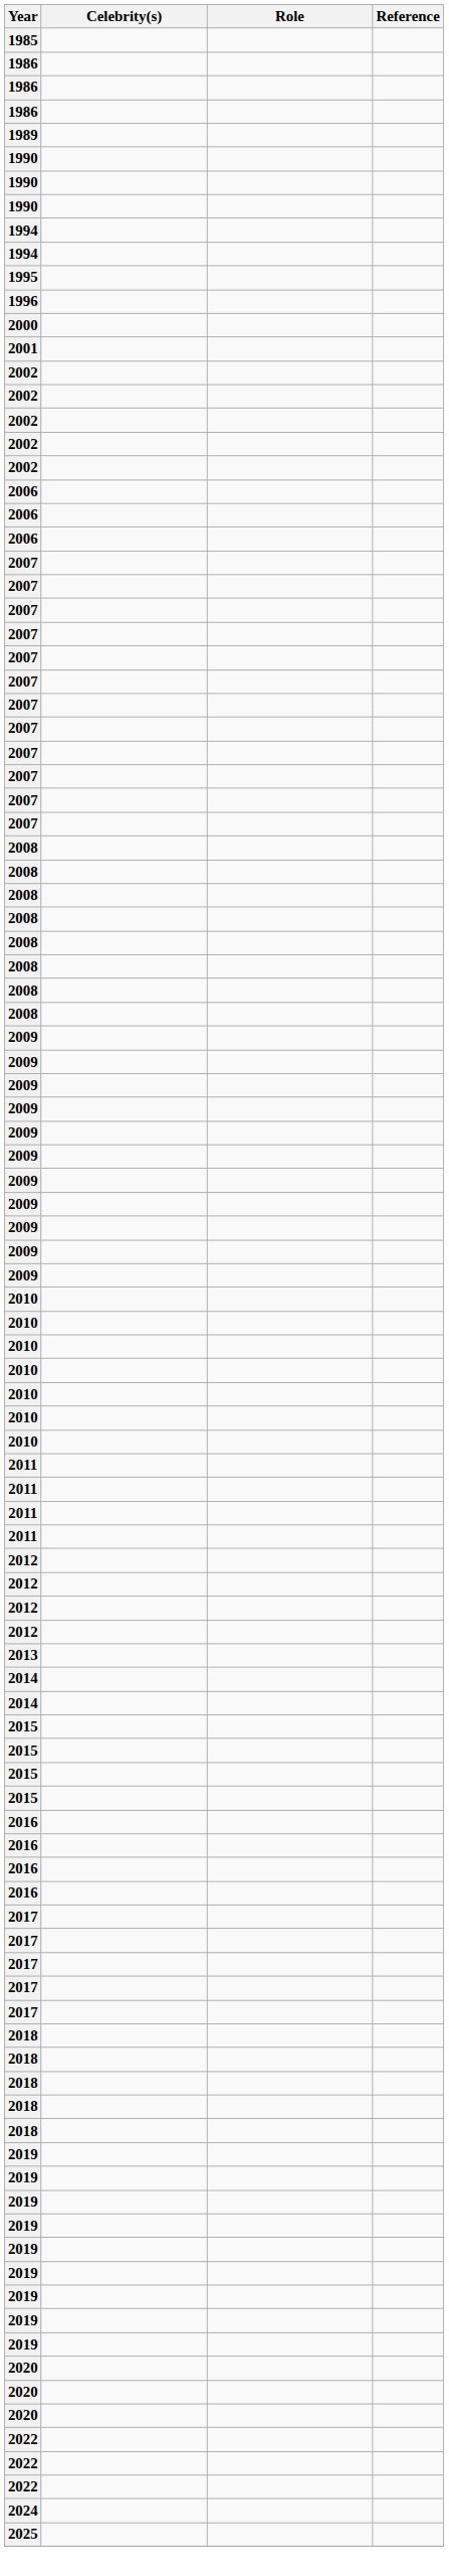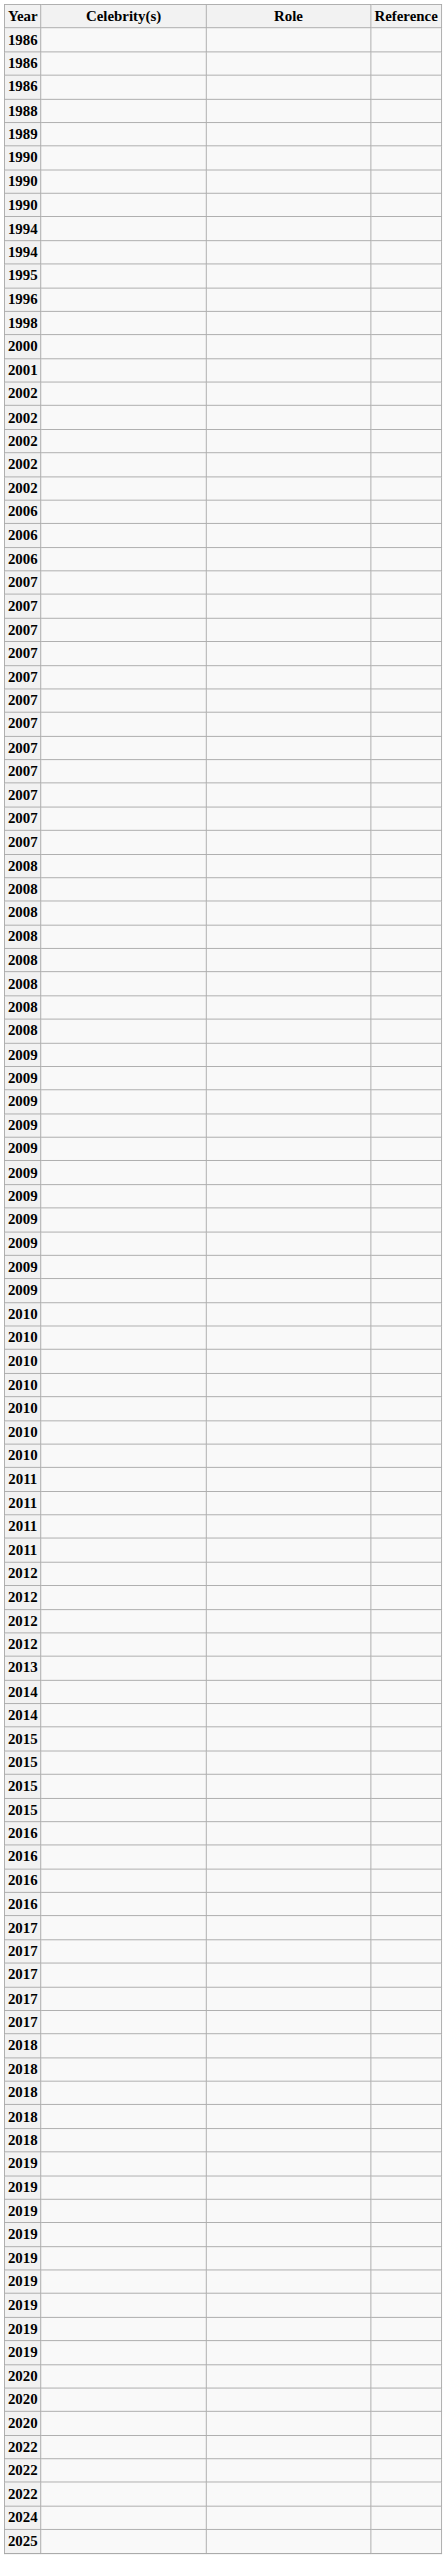 <table class="wikitable plainrowheaders sortable">
 <tr>
 <th scope="col">Year</th>
 <th scope="col" width="170">Celebrity(s)</th>
 <th scope="col" width="170">Role</th>
 <th scope="col">Reference</th>
 </tr>
 <tr>
-<th scope="row">1985</th>
+<th scope="row">1986</th>
 <td></td>
 <td></td>
 <td align="center"></td>
 </tr>
 <tr>
 <th scope="row">1986</th>
 <td></td>
 <td></td>
 <td align="center"></td>
 </tr>
 <tr>
 <th scope="row">1986</th>
 <td></td>
 <td></td>
 <td align="center"></td>
 </tr>
 <tr>
-<th scope="row">1986</th>
+<th scope="row">1988</th>
 <td></td>
 <td></td>
 <td align="center"></td>
 </tr>
 <tr>
 <th scope="row">1989</th>
 <td></td>
 <td></td>
 <td align="center"></td>
 </tr>
 <tr>
 <th scope="row">1990</th>
 <td></td>
 <td></td>
 <td align="center"></td>
 </tr>
 <tr>
 <th scope="row">1990</th>
 <td></td>
 <td></td>
 <td align="center"></td>
 </tr>
 <tr>
 <th scope="row">1990</th>
 <td></td>
 <td></td>
 <td align="center"></td>
 </tr>
 <tr>
 <th scope="row">1994</th>
 <td></td>
 <td></td>
 <td align="center"></td>
 </tr>
 <tr>
 <th scope="row">1994</th>
 <td></td>
 <td></td>
 <td align="center"></td>
 </tr>
 <tr>
 <th scope="row">1995</th>
 <td></td>
 <td></td>
 <td align="center"></td>
 </tr>
 <tr>
 <th scope="row">1996</th>
+<td></td>
+<td></td>
+<td align="center"></td>
+</tr>
+<tr>
+<th scope="row">1998</th>
 <td></td>
 <td></td>
 <td align="center"></td>
 </tr>
 <tr>
 <th scope="row">2000</th>
 <td></td>
 <td></td>
 <td align="center"></td>
 </tr>
 <tr>
 <th scope="row">2001</th>
 <td></td>
 <td></td>
 <td align="center"></td>
 </tr>
 <tr>
 <th scope="row">2002</th>
 <td></td>
 <td></td>
 <td align="center"></td>
 </tr>
 <tr>
 <th scope="row">2002</th>
 <td></td>
 <td></td>
 <td align="center"></td>
 </tr>
 <tr>
 <th scope="row">2002</th>
 <td></td>
 <td></td>
 <td align="center"></td>
 </tr>
 <tr>
 <th scope="row">2002</th>
 <td></td>
 <td></td>
 <td align="center"></td>
 </tr>
 <tr>
 <th scope="row">2002</th>
 <td></td>
 <td></td>
 <td align="center"></td>
 </tr>
 <tr>
 <th scope="row">2006</th>
 <td></td>
 <td></td>
 <td align="center"></td>
 </tr>
 <tr>
 <th scope="row">2006</th>
 <td></td>
 <td></td>
 <td align="center"></td>
 </tr>
 <tr>
 <th scope="row">2006</th>
 <td></td>
 <td></td>
 <td align="center"></td>
 </tr>
 <tr>
 <th scope="row">2007</th>
 <td></td>
 <td></td>
 <td align="center"></td>
 </tr>
 <tr>
 <th scope="row">2007</th>
 <td></td>
 <td></td>
 <td align="center"></td>
 </tr>
 <tr>
 <th scope="row">2007</th>
 <td></td>
 <td></td>
 <td align="center"></td>
 </tr>
 <tr>
 <th scope="row">2007</th>
 <td></td>
 <td></td>
 <td align="center"></td>
 </tr>
 <tr>
 <th scope="row">2007</th>
 <td></td>
 <td></td>
 <td align="center"></td>
 </tr>
 <tr>
 <th scope="row">2007</th>
 <td></td>
 <td></td>
 <td align="center"></td>
 </tr>
 <tr>
 <th scope="row">2007</th>
 <td></td>
 <td></td>
 <td align="center"></td>
 </tr>
 <tr>
 <th scope="row">2007</th>
 <td></td>
 <td></td>
 <td align="center"></td>
 </tr>
 <tr>
 <th scope="row">2007</th>
 <td></td>
 <td></td>
 <td align="center"></td>
 </tr>
 <tr>
 <th scope="row">2007</th>
 <td></td>
 <td></td>
 <td align="center"></td>
 </tr>
 <tr>
 <th scope="row">2007</th>
 <td></td>
 <td></td>
 <td align="center"></td>
 </tr>
 <tr>
 <th scope="row">2007</th>
 <td></td>
 <td></td>
 <td align="center"></td>
 </tr>
 <tr>
 <th scope="row">2008</th>
 <td></td>
 <td></td>
 <td align="center"></td>
 </tr>
 <tr>
 <th scope="row">2008</th>
 <td></td>
 <td></td>
 <td align="center"></td>
 </tr>
 <tr>
 <th scope="row">2008</th>
 <td></td>
 <td></td>
 <td align="center"></td>
 </tr>
 <tr>
 <th scope="row">2008</th>
 <td></td>
 <td></td>
 <td align="center"></td>
 </tr>
 <tr>
 <th scope="row">2008</th>
 <td></td>
 <td></td>
 <td align="center"></td>
 </tr>
 <tr>
 <th scope="row">2008</th>
 <td></td>
 <td></td>
 <td align="center"></td>
 </tr>
 <tr>
 <th scope="row">2008</th>
 <td></td>
 <td></td>
 <td align="center"></td>
 </tr>
 <tr>
 <th scope="row">2008</th>
 <td></td>
 <td></td>
 <td align="center"></td>
 </tr>
 <tr>
 <th scope="row">2009</th>
 <td></td>
 <td></td>
 <td align="center"></td>
 </tr>
 <tr>
 <th scope="row">2009</th>
 <td></td>
 <td></td>
 <td align="center"></td>
 </tr>
 <tr>
 <th scope="row">2009</th>
 <td></td>
 <td></td>
 <td align="center"></td>
 </tr>
 <tr>
 <th scope="row">2009</th>
 <td></td>
 <td></td>
 <td align="center"></td>
 </tr>
 <tr>
 <th scope="row">2009</th>
 <td></td>
 <td></td>
 <td align="center"></td>
 </tr>
 <tr>
 <th scope="row">2009</th>
 <td></td>
 <td></td>
 <td align="center"></td>
 </tr>
 <tr>
 <th scope="row">2009</th>
 <td></td>
 <td></td>
 <td align="center"></td>
 </tr>
 <tr>
 <th scope="row">2009</th>
 <td></td>
 <td></td>
 <td align="center"></td>
 </tr>
 <tr>
 <th scope="row">2009</th>
 <td></td>
 <td></td>
 <td align="center"></td>
 </tr>
 <tr>
 <th scope="row">2009</th>
 <td></td>
 <td></td>
 <td align="center"></td>
 </tr>
 <tr>
 <th scope="row">2009</th>
 <td></td>
 <td></td>
 <td align="center"></td>
 </tr>
 <tr>
 <th scope="row">2010</th>
 <td></td>
 <td></td>
 <td align="center"></td>
 </tr>
 <tr>
 <th scope="row">2010</th>
 <td></td>
 <td></td>
 <td align="center"></td>
 </tr>
 <tr>
 <th scope="row">2010</th>
 <td></td>
 <td></td>
 <td align="center"></td>
 </tr>
 <tr>
 <th scope="row">2010</th>
 <td></td>
 <td></td>
 <td align="center"></td>
 </tr>
 <tr>
 <th scope="row">2010</th>
 <td></td>
 <td></td>
 <td align="center"></td>
 </tr>
 <tr>
 <th scope="row">2010</th>
 <td></td>
 <td></td>
 <td align="center"></td>
 </tr>
 <tr>
 <th scope="row">2010</th>
 <td></td>
 <td></td>
 <td align="center"></td>
 </tr>
 <tr>
 <th scope="row">2011</th>
 <td></td>
 <td></td>
 <td align="center"></td>
 </tr>
 <tr>
 <th scope="row">2011</th>
 <td></td>
 <td></td>
 <td align="center"></td>
 </tr>
 <tr>
 <th scope="row">2011</th>
 <td></td>
 <td></td>
 <td align="center"></td>
 </tr>
 <tr>
 <th scope="row">2011</th>
 <td></td>
 <td></td>
 <td align="center"></td>
 </tr>
 <tr>
 <th scope="row">2012</th>
 <td></td>
 <td></td>
 <td align="center"></td>
 </tr>
 <tr>
 <th scope="row">2012</th>
 <td></td>
 <td></td>
 <td align="center"></td>
 </tr>
 <tr>
 <th scope="row">2012</th>
 <td></td>
 <td></td>
 <td align="center"></td>
 </tr>
 <tr>
 <th scope="row">2012</th>
 <td></td>
 <td></td>
 <td align="center"></td>
 </tr>
 <tr>
 <th scope="row">2013</th>
 <td></td>
 <td></td>
 <td align="center"></td>
 </tr>
 <tr>
 <th scope="row">2014</th>
 <td></td>
 <td></td>
 <td align="center"></td>
 </tr>
 <tr>
 <th scope="row">2014</th>
 <td></td>
 <td></td>
 <td align="center"></td>
 </tr>
 <tr>
 <th scope="row">2015</th>
 <td></td>
 <td></td>
 <td align="center"></td>
 </tr>
 <tr>
 <th scope="row">2015</th>
 <td></td>
 <td></td>
 <td align="center"></td>
 </tr>
 <tr>
 <th scope="row">2015</th>
 <td></td>
 <td></td>
 <td align="center"></td>
 </tr>
 <tr>
 <th scope="row">2015</th>
 <td></td>
 <td></td>
 <td align="center"></td>
 </tr>
 <tr>
 <th scope="row">2016</th>
 <td></td>
 <td></td>
 <td align="center"></td>
 </tr>
 <tr>
 <th scope="row">2016</th>
 <td></td>
 <td></td>
 <td align="center"></td>
 </tr>
 <tr>
 <th scope="row">2016</th>
 <td></td>
 <td></td>
 <td align="center"></td>
 </tr>
 <tr>
 <th scope="row">2016</th>
 <td></td>
 <td></td>
 <td align="center"></td>
 </tr>
 <tr>
 <th scope="row">2017</th>
 <td></td>
 <td></td>
 <td align="center"></td>
 </tr>
 <tr>
 <th scope="row">2017</th>
 <td></td>
 <td></td>
 <td align="center"></td>
 </tr>
 <tr>
 <th scope="row">2017</th>
 <td></td>
 <td></td>
 <td align="center"></td>
 </tr>
 <tr>
 <th scope="row">2017</th>
 <td></td>
 <td></td>
 <td align="center"></td>
 </tr>
 <tr>
 <th scope="row">2017</th>
 <td></td>
 <td></td>
 <td align="center"></td>
 </tr>
 <tr>
 <th scope="row">2018</th>
 <td></td>
 <td></td>
 <td align="center"></td>
 </tr>
 <tr>
 <th scope="row">2018</th>
 <td></td>
 <td></td>
 <td align="center"></td>
 </tr>
 <tr>
 <th scope="row">2018</th>
 <td></td>
 <td></td>
 <td align="center"></td>
 </tr>
 <tr>
 <th scope="row">2018</th>
 <td></td>
 <td></td>
 <td align="center"></td>
 </tr>
 <tr>
 <th scope="row">2018</th>
 <td></td>
 <td></td>
 <td align="center"></td>
 </tr>
 <tr>
 <th scope="row">2019</th>
 <td></td>
 <td></td>
 <td align="center"></td>
 </tr>
 <tr>
 <th scope="row">2019</th>
 <td></td>
 <td></td>
 <td align="center"></td>
 </tr>
 <tr>
 <th scope="row">2019</th>
 <td></td>
 <td></td>
 <td align="center"></td>
 </tr>
 <tr>
 <th scope="row">2019</th>
 <td></td>
 <td></td>
 <td align="center"></td>
 </tr>
 <tr>
 <th scope="row">2019</th>
 <td></td>
 <td></td>
 <td align="center"></td>
 </tr>
 <tr>
 <th scope="row">2019</th>
 <td></td>
 <td></td>
 <td align="center"></td>
 </tr>
 <tr>
 <th scope="row">2019</th>
 <td></td>
 <td></td>
 <td align="center"></td>
 </tr>
 <tr>
 <th scope="row">2019</th>
 <td></td>
 <td></td>
 <td align="center"></td>
 </tr>
 <tr>
 <th scope="row">2019</th>
 <td></td>
 <td></td>
 <td align="center"></td>
 </tr>
 <tr>
 <th scope="row">2020</th>
 <td></td>
 <td></td>
 <td align="center"></td>
 </tr>
 <tr>
 <th scope="row">2020</th>
 <td></td>
 <td></td>
 <td align="center"></td>
 </tr>
 <tr>
 <th scope="row">2020</th>
 <td></td>
 <td></td>
 <td align="center"></td>
 </tr>
 <tr>
 <th scope="row">2022</th>
 <td></td>
 <td></td>
 <td align="center"></td>
 </tr>
 <tr>
 <th scope="row">2022</th>
 <td></td>
 <td></td>
 <td align="center"></td>
 </tr>
 <tr>
 <th scope="row">2022</th>
 <td></td>
 <td></td>
 <td align="center"></td>
 </tr>
 <tr>
 <th scope="row">2024</th>
 <td></td>
 <td></td>
 <td align="center"></td>
 </tr>
 <tr>
 <th scope="row">2025</th>
 <td></td>
 <td></td>
 <td align="center"></td>
 </tr>
 <tr>
 </tr>
 </table>
